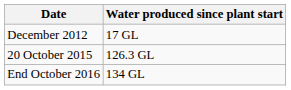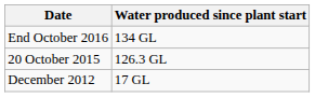 <table class="wikitable">
 <tr>
 <th>Date</th>
 <th>Water produced since plant start</th>
 </tr>
 <tr>
-<td>December 2012</td>
-<td>17 GL</td>
+<td>End October 2016</td>
+<td>134 GL</td>
 </tr>
 <tr>
 <td>20 October 2015</td>
 <td>126.3 GL</td>
 </tr>
 <tr>
-<td>End October 2016</td>
-<td>134 GL</td>
+<td>December 2012</td>
+<td>17 GL</td>
 </tr>
 </table>
